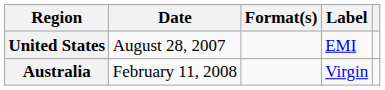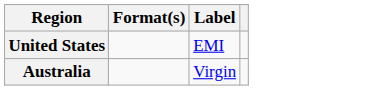 <table class="wikitable plainrowheaders">
 <tr>
 <th scope="col">Region</th>
-<th scope="col">Date</th>
 <th scope="col">Format(s)</th>
 <th scope="col">Label</th>
 <th scope="col"></th>
 </tr>
 <tr>
 <th scope="row">United States</th>
-<td>August 28, 2007</td>
 <td></td>
 <td><a href='#'>EMI</a></td>
 <td></td>
 </tr>
 <tr>
 <th scope="row">Australia</th>
-<td>February 11, 2008</td>
 <td></td>
 <td><a href='#'>Virgin</a></td>
 <td></td>
 </tr>
 </table>
